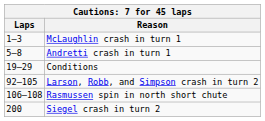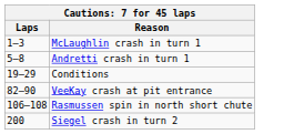 <table class="wikitable">
 <tr>
 <th colspan=2>Cautions: 7 for 45 laps</th>
 </tr>
 <tr>
 <th>Laps</th>
 <th>Reason</th>
 </tr>
 <tr>
 <td>1–3</td>
 <td><a href='#'>McLaughlin</a> crash in turn 1</td>
 </tr>
 <tr>
 <td>5–8</td>
 <td><a href='#'>Andretti</a> crash in turn 1</td>
 </tr>
 <tr>
 <td>19–29</td>
 <td>Conditions</td>
 </tr>
 <tr>
-<td>92–105</td>
-<td><a href='#'>Larson</a>, <a href='#'>Robb</a>, and <a href='#'>Simpson</a> crash in turn 2</td>
+<td>82–90</td>
+<td><a href='#'>VeeKay</a> crash at pit entrance</td>
 </tr>
 <tr>
 <td>106–108</td>
 <td><a href='#'>Rasmussen</a> spin in north short chute</td>
 </tr>
 <tr>
 <td>200</td>
 <td><a href='#'>Siegel</a> crash in turn 2</td>
 </tr>
 </table>
